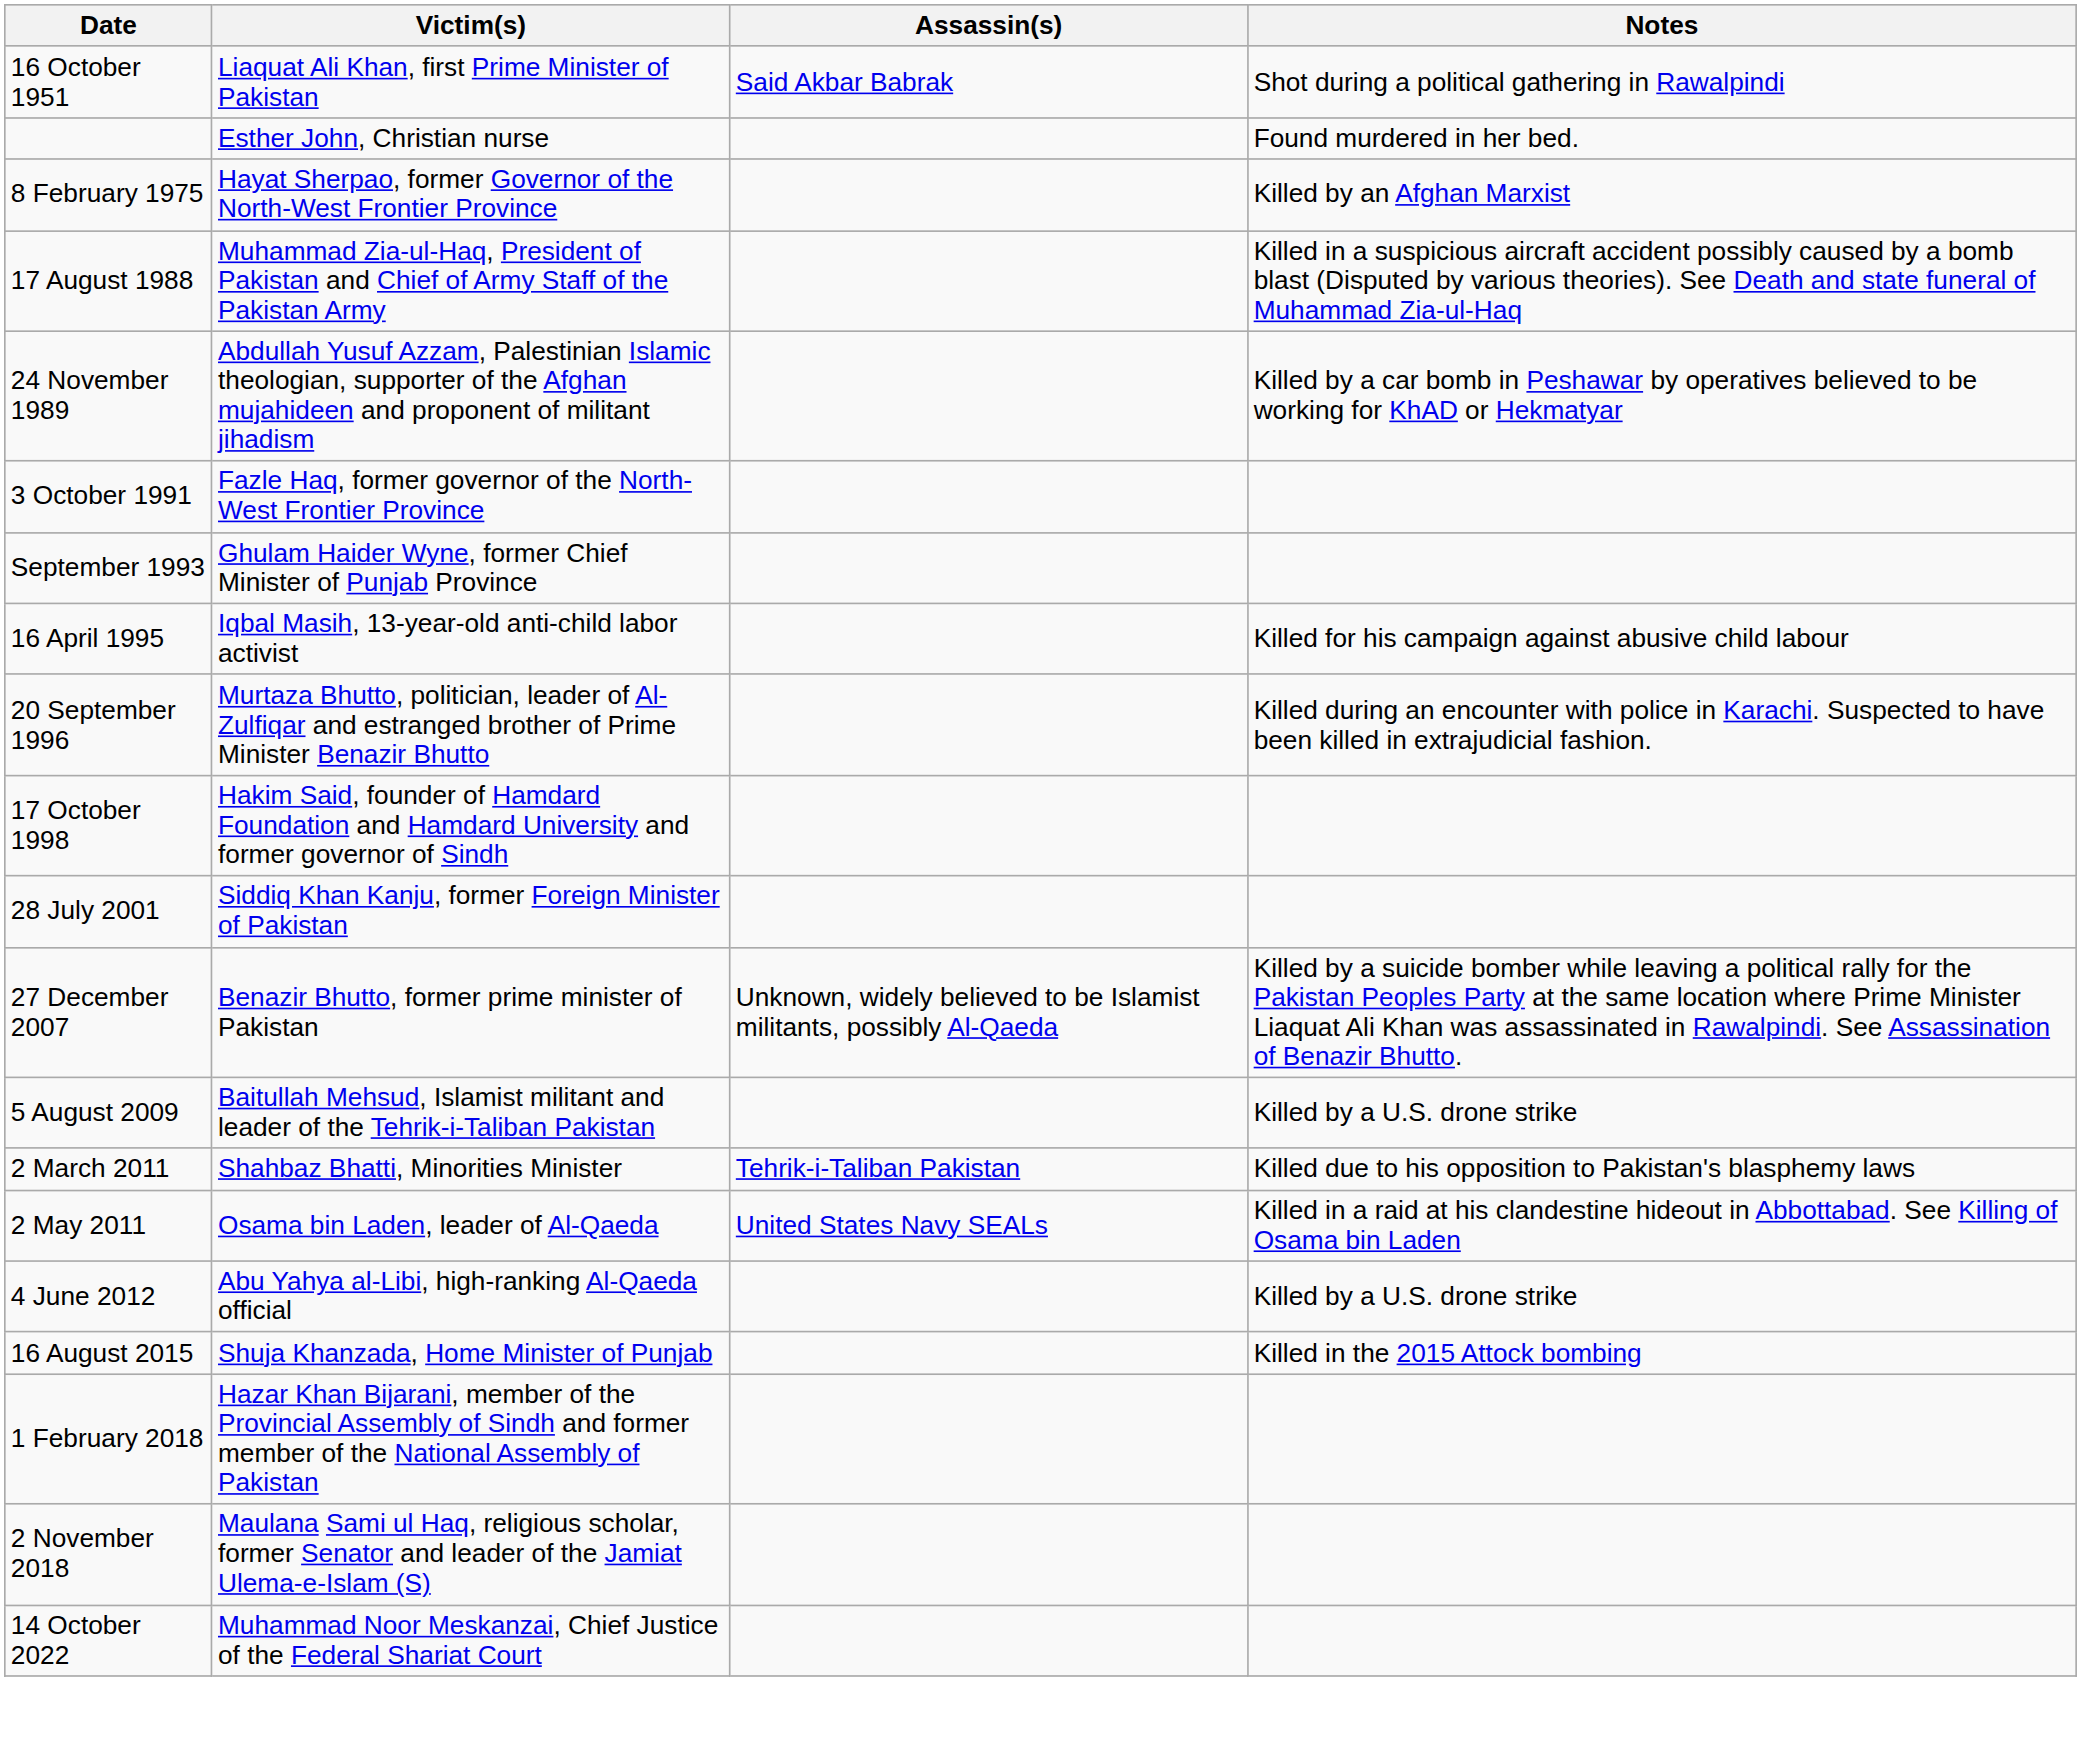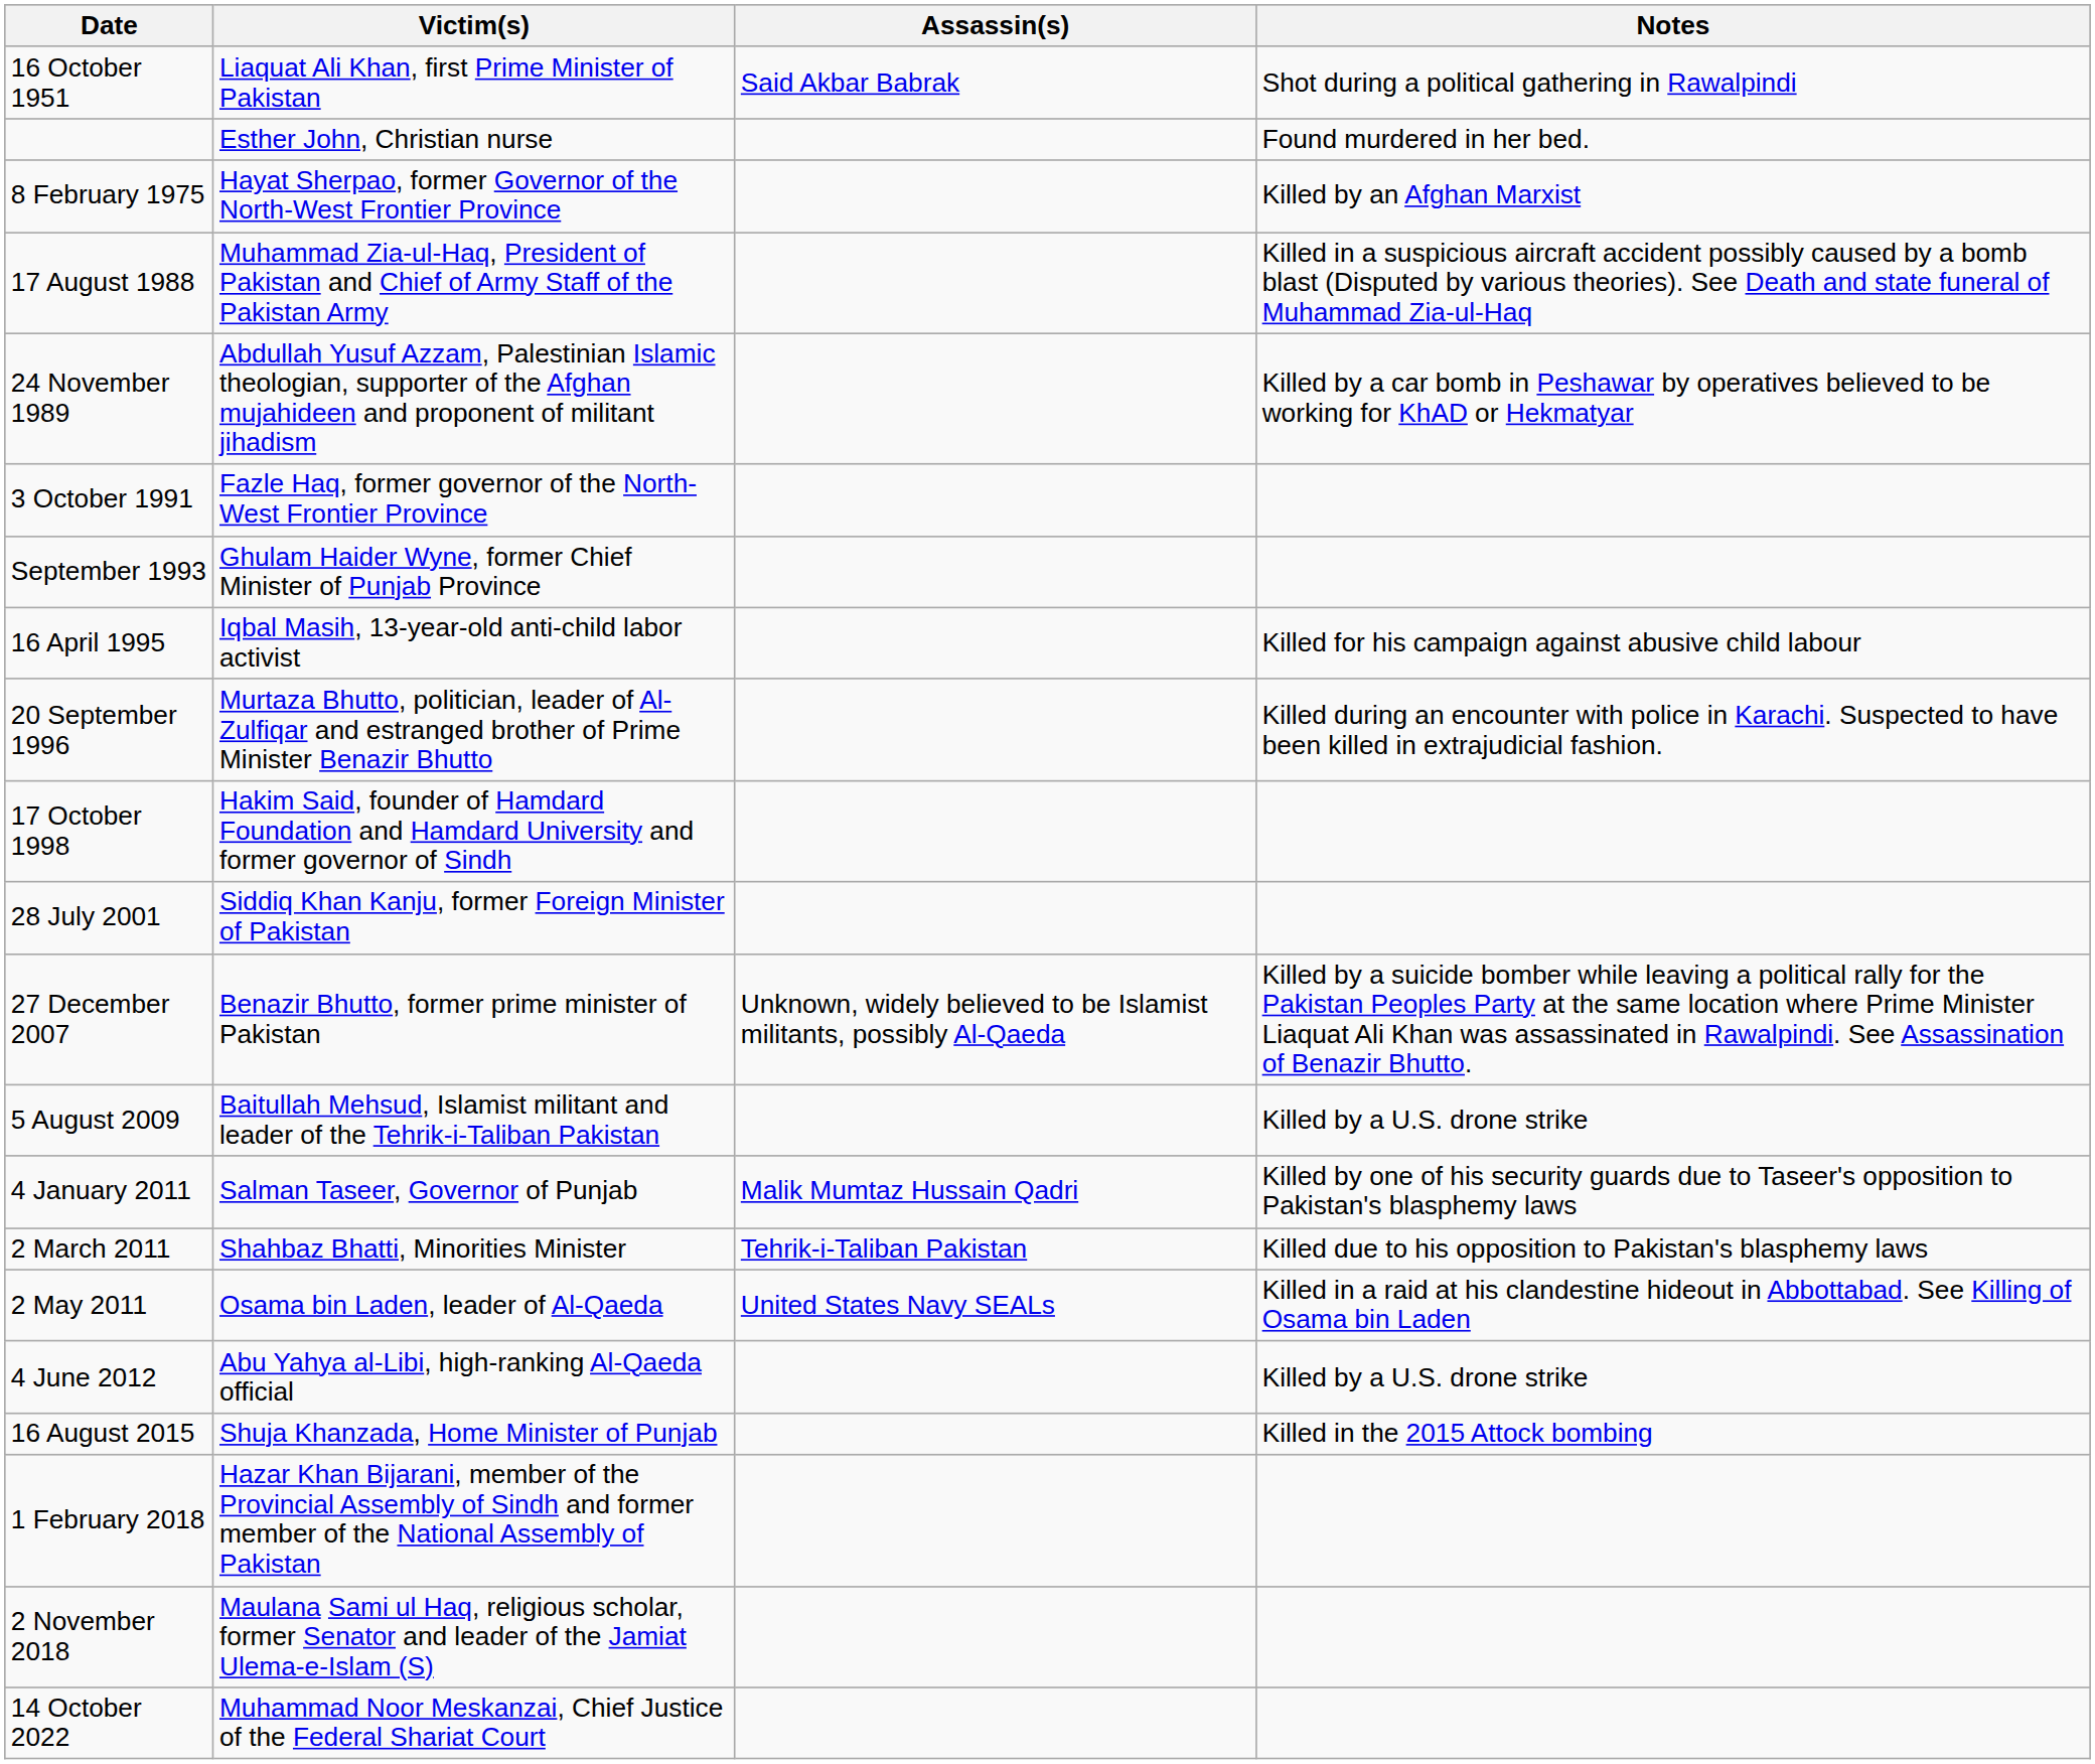 <table class="wikitable"  style="width:100%">
 <tr>
 <th style="width:10%">Date</th>
 <th style="width:25%">Victim(s)</th>
 <th style="width:25%">Assassin(s)</th>
 <th style="width:40%">Notes</th>
 </tr>
 <tr>
 <td>16 October 1951</td>
 <td><a href='#'>Liaquat Ali Khan</a>, first <a href='#'>Prime Minister of Pakistan</a></td>
 <td><a href='#'>Said Akbar Babrak</a></td>
 <td>Shot during a political gathering in <a href='#'>Rawalpindi</a></td>
 </tr>
 <tr>
 <td></td>
 <td><a href='#'>Esther John</a>, Christian nurse</td>
 <td></td>
 <td>Found murdered in her bed.</td>
 </tr>
 <tr>
 <td>8 February 1975</td>
 <td><a href='#'>Hayat Sherpao</a>, former <a href='#'>Governor of the North-West Frontier Province</a></td>
 <td></td>
 <td>Killed by an <a href='#'>Afghan Marxist</a></td>
 </tr>
 <tr>
 <td>17 August 1988</td>
 <td><a href='#'>Muhammad Zia-ul-Haq</a>, <a href='#'>President of Pakistan</a> and <a href='#'>Chief of Army Staff of the Pakistan Army</a></td>
 <td></td>
 <td>Killed in a suspicious aircraft accident possibly caused by a bomb blast (Disputed by various theories). See <a href='#'>Death and state funeral of Muhammad Zia-ul-Haq</a></td>
 </tr>
 <tr>
 <td>24 November 1989</td>
 <td><a href='#'>Abdullah Yusuf Azzam</a>, Palestinian <a href='#'>Islamic</a> theologian, supporter of the <a href='#'>Afghan mujahideen</a> and proponent of militant <a href='#'>jihadism</a></td>
 <td></td>
 <td>Killed by a car bomb in <a href='#'>Peshawar</a> by operatives believed to be working for <a href='#'>KhAD</a> or <a href='#'>Hekmatyar</a></td>
 </tr>
 <tr>
 <td>3 October 1991</td>
 <td><a href='#'>Fazle Haq</a>, former governor of the <a href='#'>North-West Frontier Province</a></td>
 <td></td>
 <td></td>
 </tr>
 <tr>
 <td>September 1993</td>
 <td><a href='#'>Ghulam Haider Wyne</a>, former Chief Minister of <a href='#'>Punjab</a> Province</td>
 <td></td>
 <td></td>
 </tr>
 <tr>
 <td>16 April 1995</td>
 <td><a href='#'>Iqbal Masih</a>, 13-year-old anti-child labor activist</td>
 <td></td>
 <td>Killed for his campaign against abusive child labour</td>
 </tr>
 <tr>
 <td>20 September 1996</td>
 <td><a href='#'>Murtaza Bhutto</a>, politician, leader of <a href='#'>Al-Zulfiqar</a> and estranged brother of Prime Minister <a href='#'>Benazir Bhutto</a></td>
 <td></td>
 <td>Killed during an encounter with police in <a href='#'>Karachi</a>. Suspected to have been killed in extrajudicial fashion.</td>
 </tr>
 <tr>
 <td>17 October 1998</td>
 <td><a href='#'>Hakim Said</a>, founder of <a href='#'>Hamdard Foundation</a> and <a href='#'>Hamdard University</a> and former governor of <a href='#'>Sindh</a></td>
 <td></td>
 <td></td>
 </tr>
 <tr>
 <td>28 July 2001</td>
 <td><a href='#'>Siddiq Khan Kanju</a>, former <a href='#'>Foreign Minister of Pakistan</a></td>
 <td></td>
 <td></td>
 </tr>
 <tr>
 <td>27 December 2007</td>
 <td><a href='#'>Benazir Bhutto</a>, former prime minister of Pakistan</td>
 <td>Unknown, widely believed to be Islamist militants, possibly <a href='#'>Al-Qaeda</a></td>
 <td>Killed by a suicide bomber while leaving a political rally for the <a href='#'>Pakistan Peoples Party</a> at the same location where Prime Minister Liaquat Ali Khan was assassinated in <a href='#'>Rawalpindi</a>. See <a href='#'>Assassination of Benazir Bhutto</a>.</td>
 </tr>
 <tr>
 <td>5 August 2009</td>
 <td><a href='#'>Baitullah Mehsud</a>, Islamist militant and leader of the <a href='#'>Tehrik-i-Taliban Pakistan</a></td>
 <td></td>
 <td>Killed by a U.S. drone strike</td>
 </tr>
 <tr>
+<td>4 January 2011</td>
+<td><a href='#'>Salman Taseer</a>, <a href='#'>Governor</a> of Punjab</td>
+<td><a href='#'>Malik Mumtaz Hussain Qadri</a></td>
+<td>Killed by one of his security guards due to Taseer's opposition to Pakistan's blasphemy laws</td>
+</tr>
+<tr>
 <td>2 March 2011</td>
 <td><a href='#'>Shahbaz Bhatti</a>, Minorities Minister</td>
 <td><a href='#'>Tehrik-i-Taliban Pakistan</a></td>
 <td>Killed due to his opposition to Pakistan's blasphemy laws</td>
 </tr>
 <tr>
 <td>2 May 2011</td>
 <td><a href='#'>Osama bin Laden</a>, leader of <a href='#'>Al-Qaeda</a></td>
 <td><a href='#'>United States Navy SEALs</a></td>
 <td>Killed in a raid at his clandestine hideout in <a href='#'>Abbottabad</a>. See <a href='#'>Killing of Osama bin Laden</a></td>
 </tr>
 <tr>
 <td>4 June 2012</td>
 <td><a href='#'>Abu Yahya al-Libi</a>, high-ranking <a href='#'>Al-Qaeda</a> official</td>
 <td></td>
 <td>Killed by a U.S. drone strike</td>
 </tr>
 <tr>
 <td>16 August 2015</td>
 <td><a href='#'>Shuja Khanzada</a>, <a href='#'>Home Minister of Punjab</a></td>
 <td></td>
 <td>Killed in the <a href='#'>2015 Attock bombing</a></td>
 </tr>
 <tr>
 <td>1 February 2018</td>
 <td><a href='#'>Hazar Khan Bijarani</a>, member of the <a href='#'>Provincial Assembly of Sindh</a> and former member of the <a href='#'>National Assembly of Pakistan</a></td>
 <td></td>
 <td></td>
 </tr>
 <tr>
 <td>2 November 2018</td>
 <td><a href='#'>Maulana</a> <a href='#'>Sami ul Haq</a>, religious scholar, former <a href='#'>Senator</a> and leader of the <a href='#'>Jamiat Ulema-e-Islam (S)</a></td>
 <td></td>
 <td></td>
 </tr>
 <tr>
 <td>14 October 2022</td>
 <td><a href='#'>Muhammad Noor Meskanzai</a>, Chief Justice of the <a href='#'>Federal Shariat Court</a></td>
 <td></td>
 <td></td>
 </tr>
 </table>
